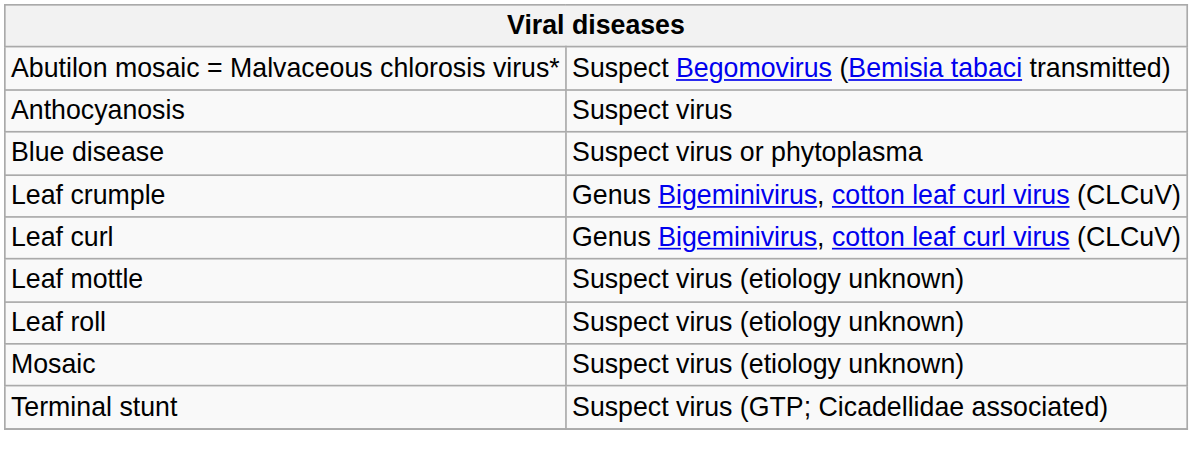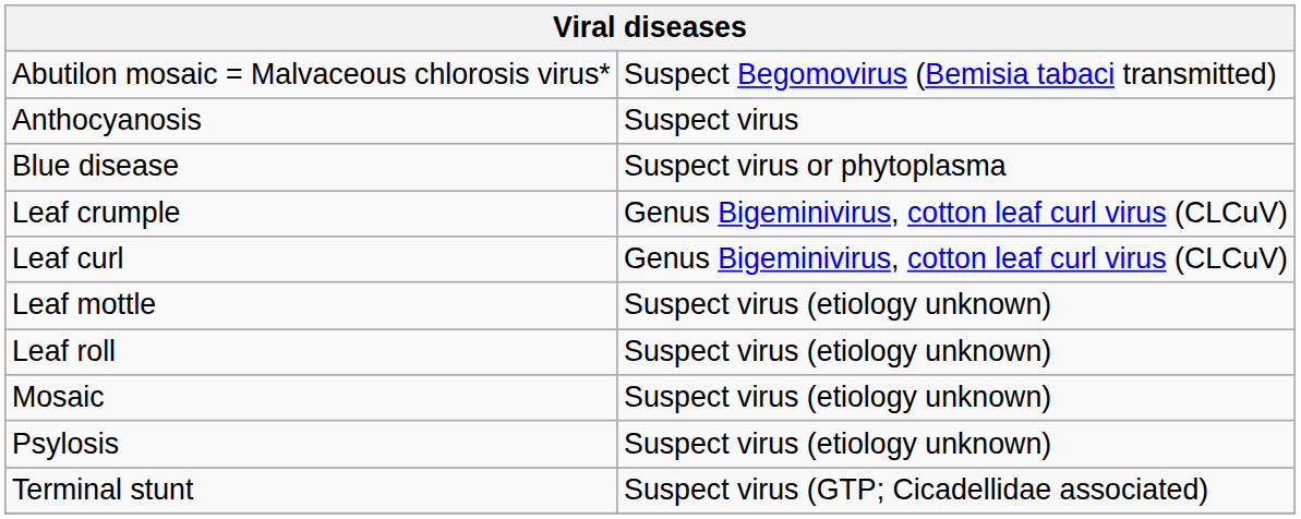 <table class="wikitable" style="clear">
 <tr>
 <th colspan=2><strong>Viral diseases</strong><br></th>
 </tr>
 <tr>
 <td>Abutilon mosaic = Malvaceous chlorosis virus*</td>
 <td>Suspect <a href='#'>Begomovirus</a> (<a href='#'>Bemisia tabaci</a> transmitted)</td>
 </tr>
 <tr>
 <td>Anthocyanosis</td>
 <td>Suspect virus</td>
 </tr>
 <tr>
 <td>Blue disease</td>
 <td>Suspect virus or phytoplasma</td>
 </tr>
 <tr>
 <td>Leaf crumple</td>
 <td>Genus <a href='#'>Bigeminivirus</a>, <a href='#'>cotton leaf curl virus</a> (CLCuV)</td>
 </tr>
 <tr>
 <td>Leaf curl</td>
 <td>Genus <a href='#'>Bigeminivirus</a>, <a href='#'>cotton leaf curl virus</a> (CLCuV)</td>
 </tr>
 <tr>
 <td>Leaf mottle</td>
 <td>Suspect virus (etiology unknown)</td>
 </tr>
 <tr>
 <td>Leaf roll</td>
 <td>Suspect virus (etiology unknown)</td>
 </tr>
 <tr>
 <td>Mosaic</td>
 <td>Suspect virus (etiology unknown)</td>
 </tr>
 <tr>
+<td>Psylosis</td>
+<td>Suspect virus (etiology unknown)</td>
+</tr>
+<tr>
 <td>Terminal stunt</td>
 <td>Suspect virus (GTP; Cicadellidae associated)</td>
 </tr>
 <tr>
 </tr>
 </table>
